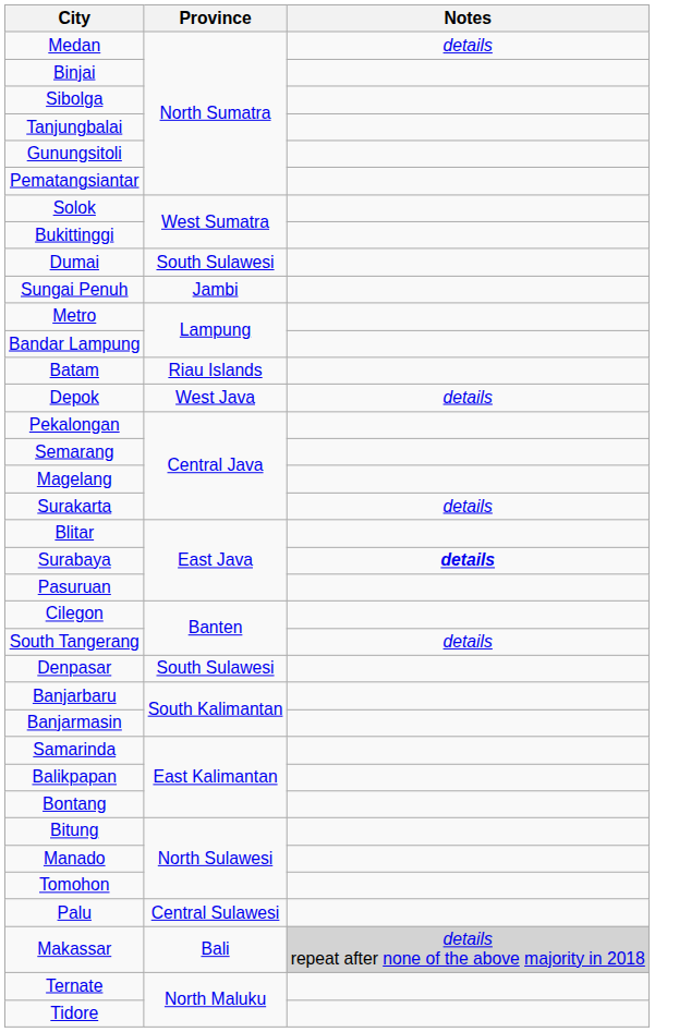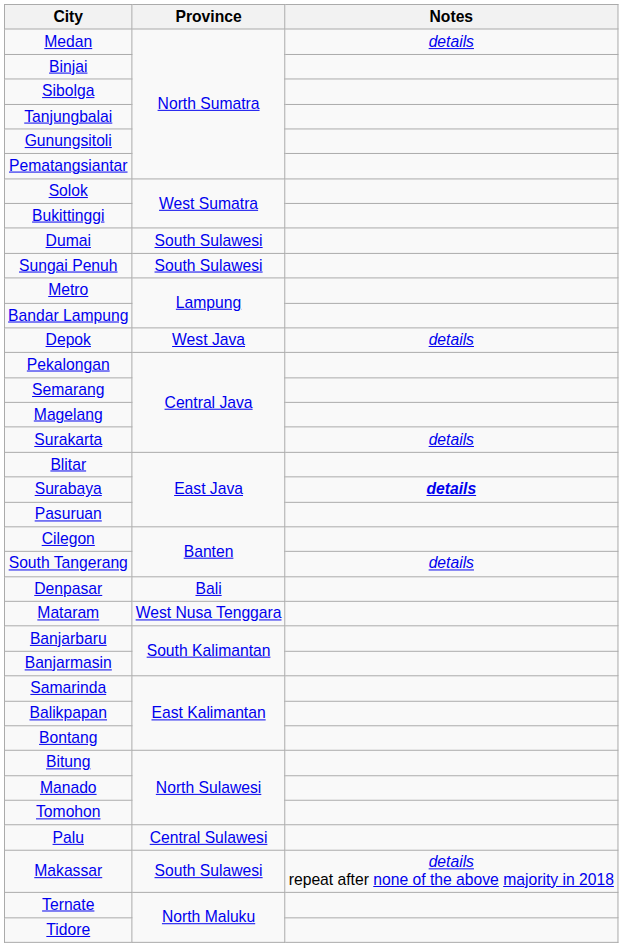 <table class="wikitable sortable" style="text-align:center">
 <tr>
 <th>City</th>
 <th>Province</th>
 <th>Notes</th>
 </tr>
 <tr>
 <td><a href='#'>Medan</a></td>
 <td rowspan="6"><a href='#'>North Sumatra</a></td>
 <td><em><a href='#'>details</a></em></td>
 </tr>
 <tr>
 <td><a href='#'>Binjai</a></td>
 <td></td>
 </tr>
 <tr>
 <td><a href='#'>Sibolga</a></td>
 <td></td>
 </tr>
 <tr>
 <td><a href='#'>Tanjungbalai</a></td>
 <td></td>
 </tr>
 <tr>
 <td><a href='#'>Gunungsitoli</a></td>
 <td></td>
 </tr>
 <tr>
 <td><a href='#'>Pematangsiantar</a></td>
 <td></td>
 </tr>
 <tr>
 <td><a href='#'>Solok</a></td>
 <td rowspan="2"><a href='#'>West Sumatra</a></td>
 <td></td>
 </tr>
 <tr>
 <td><a href='#'>Bukittinggi</a></td>
 <td></td>
 </tr>
 <tr>
 <td><a href='#'>Dumai</a></td>
 <td><a href='#'>South Sulawesi</a></td>
 <td></td>
 </tr>
 <tr>
 <td><a href='#'>Sungai Penuh</a></td>
-<td><a href='#'>Jambi</a></td>
+<td><a href='#'>South Sulawesi</a></td>
 <td></td>
 </tr>
 <tr>
 <td><a href='#'>Metro</a></td>
 <td rowspan="2"><a href='#'>Lampung</a></td>
 <td></td>
 </tr>
 <tr>
 <td><a href='#'>Bandar Lampung</a></td>
-<td></td>
-</tr>
-<tr>
-<td><a href='#'>Batam</a></td>
-<td><a href='#'>Riau Islands</a></td>
 <td></td>
 </tr>
 <tr>
 <td><a href='#'>Depok</a></td>
 <td><a href='#'>West Java</a></td>
 <td><em><a href='#'>details</a></em></td>
 </tr>
 <tr>
 <td><a href='#'>Pekalongan</a></td>
 <td rowspan="4"><a href='#'>Central Java</a></td>
 <td></td>
 </tr>
 <tr>
 <td><a href='#'>Semarang</a></td>
 <td></td>
 </tr>
 <tr>
 <td><a href='#'>Magelang</a></td>
 <td></td>
 </tr>
 <tr>
 <td><a href='#'>Surakarta</a></td>
 <td><em><a href='#'>details</a></em></td>
 </tr>
 <tr>
 <td><a href='#'>Blitar</a></td>
 <td rowspan="3"><a href='#'>East Java</a></td>
 <td></td>
 </tr>
 <tr>
 <td><a href='#'>Surabaya</a></td>
 <td><strong><em><a href='#'>details</a></em></strong></td>
 </tr>
 <tr>
 <td><a href='#'>Pasuruan</a></td>
 <td></td>
 </tr>
 <tr>
 <td><a href='#'>Cilegon</a></td>
 <td rowspan="2"><a href='#'>Banten</a></td>
 <td></td>
 </tr>
 <tr>
 <td><a href='#'>South Tangerang</a></td>
 <td><em><a href='#'>details</a></em></td>
 </tr>
 <tr>
 <td><a href='#'>Denpasar</a></td>
-<td><a href='#'>South Sulawesi</a></td>
+<td><a href='#'>Bali</a></td>
+<td></td>
+</tr>
+<tr>
+<td><a href='#'>Mataram</a></td>
+<td><a href='#'>West Nusa Tenggara</a></td>
 <td></td>
 </tr>
 <tr>
 <td><a href='#'>Banjarbaru</a></td>
 <td rowspan="2"><a href='#'>South Kalimantan</a></td>
 <td></td>
 </tr>
 <tr>
 <td><a href='#'>Banjarmasin</a></td>
 <td></td>
 </tr>
 <tr>
 <td><a href='#'>Samarinda</a></td>
 <td rowspan="3"><a href='#'>East Kalimantan</a></td>
 <td></td>
 </tr>
 <tr>
 <td><a href='#'>Balikpapan</a></td>
 <td></td>
 </tr>
 <tr>
 <td><a href='#'>Bontang</a></td>
 <td></td>
 </tr>
 <tr>
 <td><a href='#'>Bitung</a></td>
 <td rowspan="3"><a href='#'>North Sulawesi</a></td>
 <td></td>
 </tr>
 <tr>
 <td><a href='#'>Manado</a></td>
 <td></td>
 </tr>
 <tr>
 <td><a href='#'>Tomohon</a></td>
 <td></td>
 </tr>
 <tr>
 <td><a href='#'>Palu</a></td>
 <td><a href='#'>Central Sulawesi</a></td>
 <td></td>
 </tr>
 <tr>
 <td><a href='#'>Makassar</a></td>
-<td><a href='#'>Bali</a></td>
-<td style="background: lightgrey;"><a href='#'><em>details</em></a><br>repeat after <a href='#'>none of the above</a> <a href='#'>majority in 2018</a></td>
+<td><a href='#'>South Sulawesi</a></td>
+<td><a href='#'><em>details</em></a><br>repeat after <a href='#'>none of the above</a> <a href='#'>majority in 2018</a></td>
 </tr>
 <tr>
 <td><a href='#'>Ternate</a></td>
 <td rowspan="2"><a href='#'>North Maluku</a></td>
 <td></td>
 </tr>
 <tr>
 <td><a href='#'>Tidore</a></td>
 <td></td>
 </tr>
 </table>
